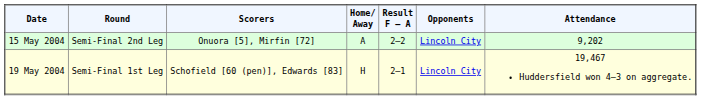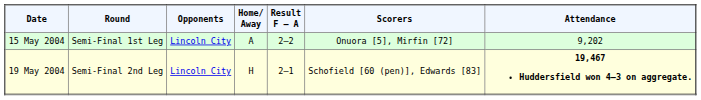 <table border="2" cellpadding="4" style="border-collapse:collapse; text-align:center; font-size:smaller;">
 <tr style="background:#f0f6ff;">
 <th><strong>Date</strong></th>
 <th><strong>Round</strong></th>
-<th><strong>Scorers</strong></th>
+<th><strong>Opponents</strong></th>
 <th><strong>Home/<br>Away</strong></th>
 <th><strong>Result<br>F – A</strong></th>
-<th><strong>Opponents</strong></th>
+<th><strong>Scorers</strong></th>
 <th><strong>Attendance</strong></th>
 </tr>
 <tr bgcolor="#ddffdd">
 <td>15 May 2004</td>
-<td>Semi-Final 2nd Leg</td>
-<td>Onuora [5], Mirfin [72]</td>
+<td>Semi-Final 1st Leg</td>
+<td><a href='#'>Lincoln City</a></td>
 <td>A</td>
 <td>2–2</td>
-<td><a href='#'>Lincoln City</a></td>
+<td>Onuora [5], Mirfin [72]</td>
 <td>9,202</td>
 </tr>
 <tr bgcolor="#ffffdd">
 <td>19 May 2004</td>
-<td>Semi-Final 1st Leg</td>
-<td>Schofield [60 (pen)], Edwards [83]</td>
+<td>Semi-Final 2nd Leg</td>
+<td><a href='#'>Lincoln City</a></td>
 <td>H</td>
 <td>2–1</td>
-<td><a href='#'>Lincoln City</a></td>
-<td>19,467<br><ul><li>Huddersfield won 4–3 on aggregate.</li></ul></td>
+<td>Schofield [60 (pen)], Edwards [83]</td>
+<td><strong>19,467<br><ul><li>Huddersfield won 4–3 on aggregate.</li></ul></strong></td>
 </tr>
 </table>
